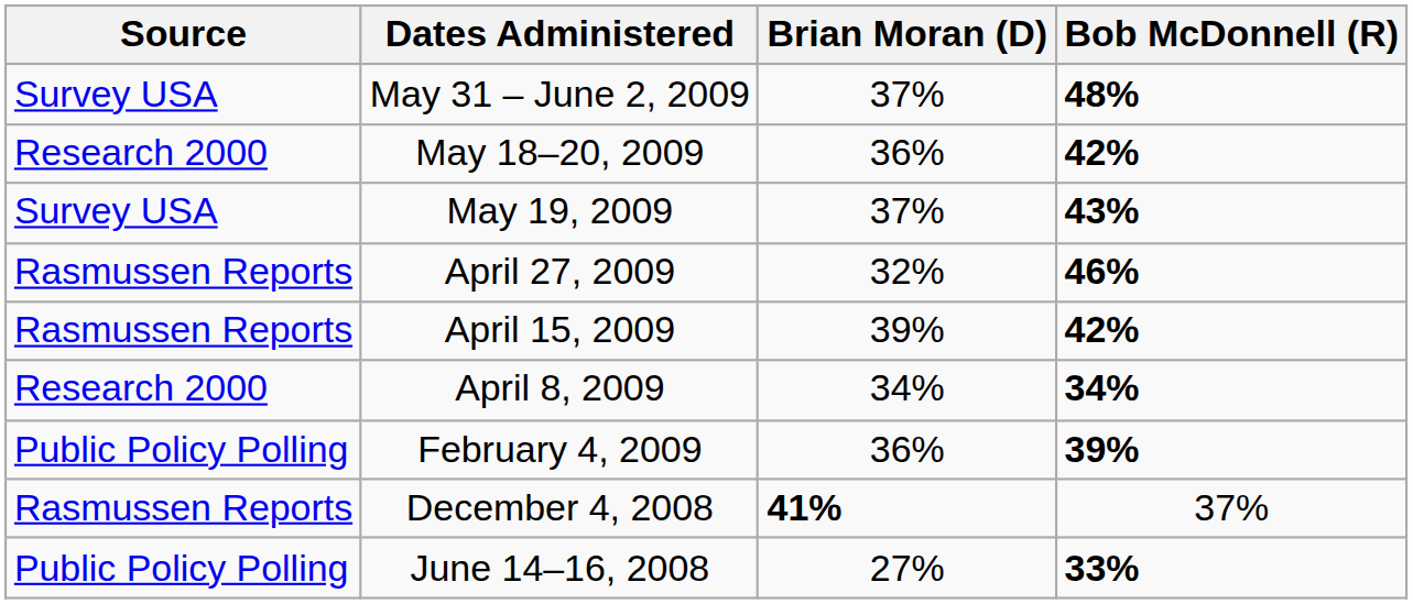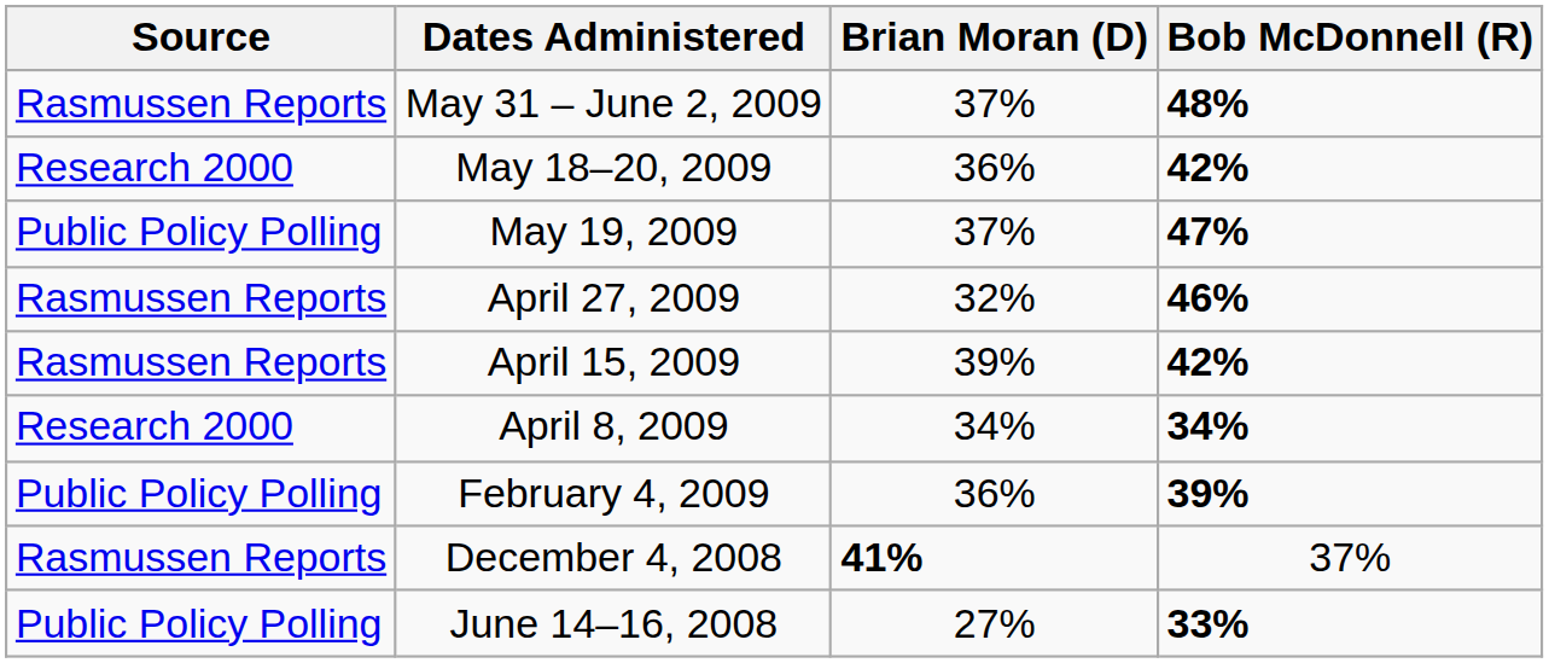 <table class="wikitable">
 <tr>
 <th>Source</th>
 <th>Dates Administered</th>
 <th>Brian Moran (D)</th>
 <th>Bob McDonnell (R)</th>
 </tr>
 <tr>
-<td><a href='#'>Survey USA</a></td>
+<td><a href='#'>Rasmussen Reports</a></td>
 <td align="center">May 31 – June 2, 2009</td>
 <td align=center>37%</td>
 <td><strong>48%</strong></td>
 </tr>
 <tr>
 <td><a href='#'>Research 2000</a></td>
 <td align=center>May 18–20, 2009</td>
 <td align=center>36%</td>
 <td><strong>42%</strong></td>
 </tr>
 <tr>
-<td><a href='#'>Survey USA</a></td>
+<td><a href='#'>Public Policy Polling</a></td>
 <td align=center>May 19, 2009</td>
 <td align=center>37%</td>
-<td><strong>43%</strong></td>
+<td><strong>47%</strong></td>
 </tr>
 <tr>
 <td><a href='#'>Rasmussen Reports</a></td>
 <td align=center>April 27, 2009</td>
 <td align=center>32%</td>
 <td><strong>46%</strong></td>
 </tr>
 <tr>
 <td><a href='#'>Rasmussen Reports</a></td>
 <td align=center>April 15, 2009</td>
 <td align=center>39%</td>
 <td><strong>42%</strong></td>
 </tr>
 <tr>
 <td><a href='#'>Research 2000</a></td>
 <td align=center>April 8, 2009</td>
 <td align=center>34%</td>
 <td><strong>34%</strong></td>
 </tr>
 <tr>
 <td><a href='#'>Public Policy Polling</a></td>
 <td align=center>February 4, 2009</td>
 <td align=center>36%</td>
 <td><strong>39%</strong></td>
 </tr>
 <tr>
 <td><a href='#'>Rasmussen Reports</a></td>
 <td align=center>December 4, 2008</td>
 <td><strong>41%</strong></td>
 <td align=center>37%</td>
 </tr>
 <tr>
 <td><a href='#'>Public Policy Polling</a></td>
 <td align=center>June 14–16, 2008</td>
 <td align=center>27%</td>
 <td><strong>33%</strong></td>
 </tr>
 </table>
